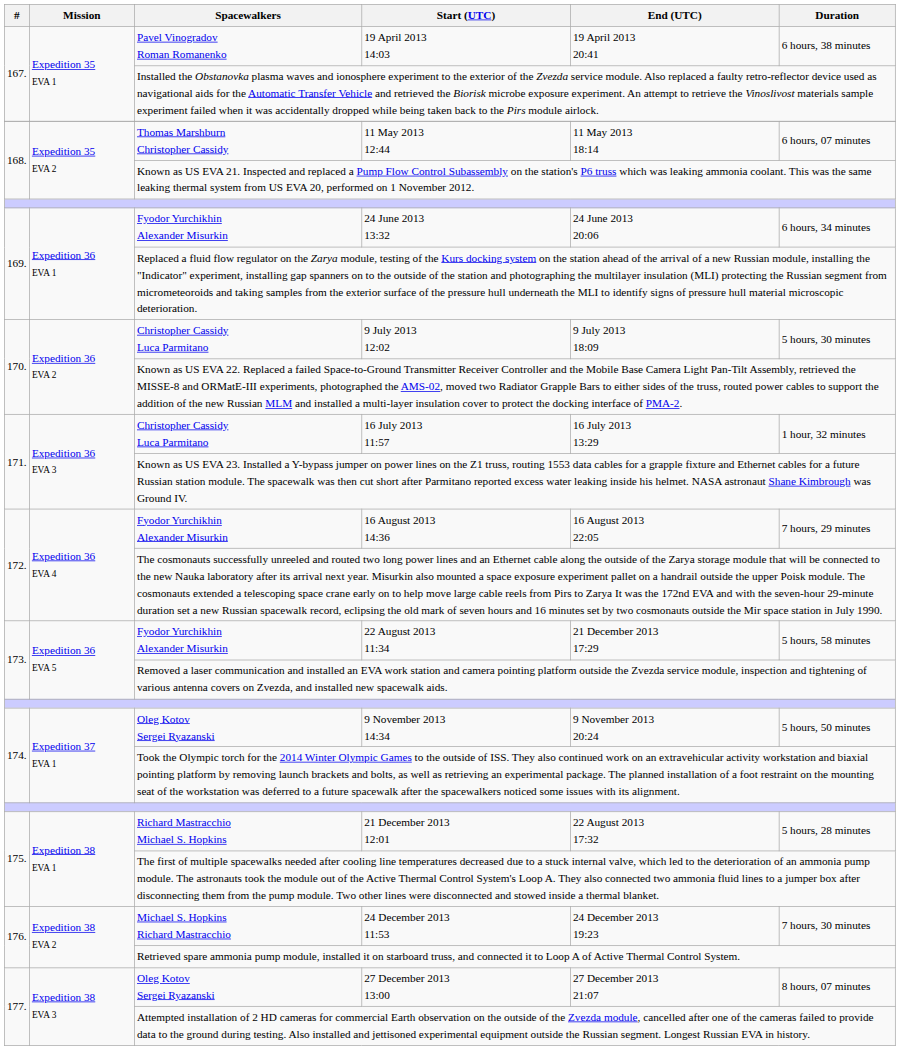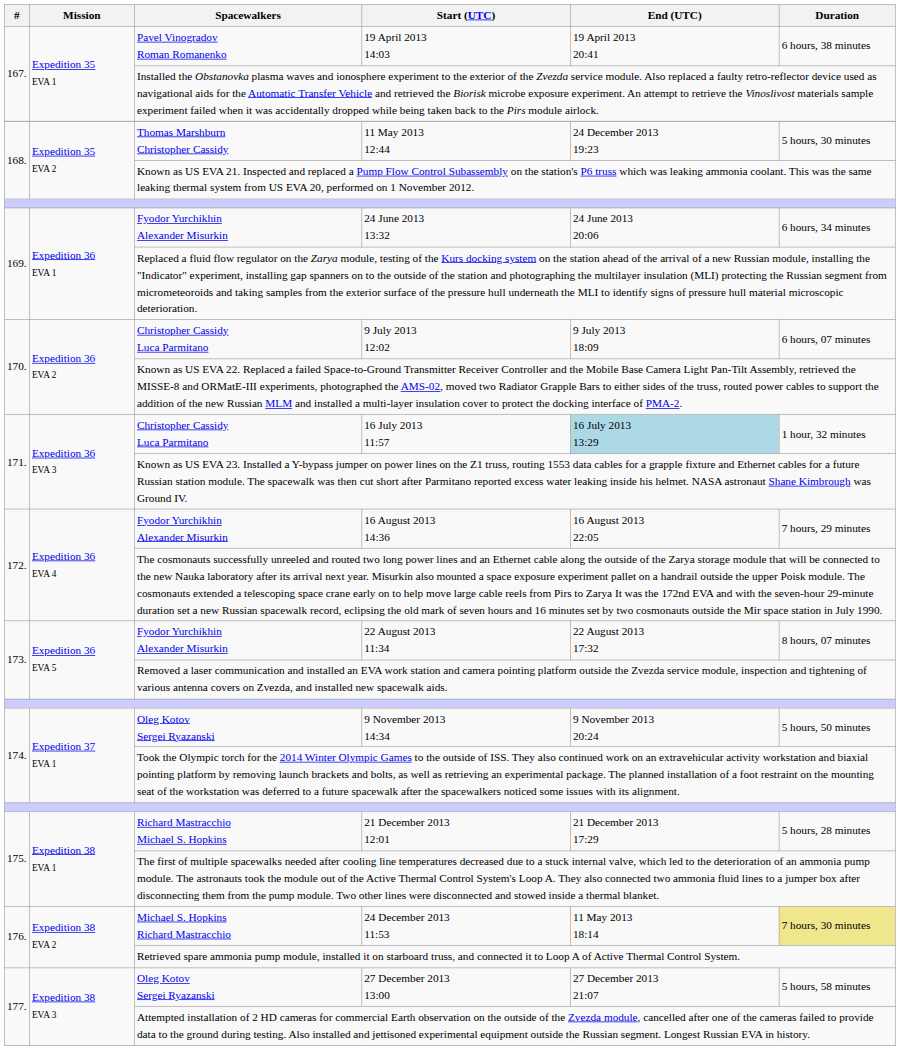 <table class="wikitable sortable sticky-header" style="font-size:0.95em; line-height:1.5em;">
 <tr>
 <th scope="col" width="25">#</th>
 <th scope="col" width="135">Mission</th>
 <th scope="col" width="300">Spacewalkers</th>
 <th scope="col" width="275">Start (<a href='#'>UTC</a>)</th>
 <th scope="col" width="275">End (UTC)</th>
 <th scope="col" width="150">Duration</th>
 </tr>
 <tr>
 <td rowspan=2>167.</td>
 <td rowspan=2><a href='#'>Expedition 35</a><br><small>EVA 1</small><br></td>
 <td> <a href='#'>Pavel Vinogradov</a><br> <a href='#'>Roman Romanenko</a></td>
 <td>19 April 2013<br>14:03</td>
 <td>19 April 2013<br>20:41</td>
 <td>6 hours, 38 minutes</td>
 </tr>
 <tr>
 <td colspan=4>Installed the <em>Obstanovka</em> plasma waves and ionosphere experiment to the exterior of the <em>Zvezda</em> service module. Also replaced a faulty retro-reflector device used as navigational aids for the <a href='#'>Automatic Transfer Vehicle</a> and retrieved the <em>Biorisk</em> microbe exposure experiment. An attempt to retrieve the <em>Vinoslivost</em> materials sample experiment failed when it was accidentally dropped while being taken back to the <em>Pirs</em> module airlock.</td>
 </tr>
 <tr>
 </tr>
 <tr>
 <td rowspan=2>168.</td>
 <td rowspan=2><a href='#'>Expedition 35</a><br><small>EVA 2</small><br></td>
 <td> <a href='#'>Thomas Marshburn</a><br> <a href='#'>Christopher Cassidy</a></td>
 <td>11 May 2013<br>12:44</td>
-<td>11 May 2013<br>18:14</td>
-<td>6 hours, 07 minutes</td>
+<td>24 December 2013<br>19:23</td>
+<td>5 hours, 30 minutes</td>
 </tr>
 <tr>
 <td colspan=4>Known as US EVA 21. Inspected and replaced a <a href='#'>Pump Flow Control Subassembly</a> on the station's <a href='#'>P6 truss</a> which was leaking ammonia coolant. This was the same leaking thermal system from US EVA 20, performed on 1 November 2012.</td>
 </tr>
 <tr>
 <td colspan=7 bgcolor=#ccccff height="5px"></td>
 </tr>
 <tr>
 <td rowspan=2>169.</td>
 <td rowspan=2><a href='#'>Expedition 36</a><br><small>EVA 1</small><br></td>
 <td> <a href='#'>Fyodor Yurchikhin</a><br> <a href='#'>Alexander Misurkin</a></td>
 <td>24 June 2013<br>13:32</td>
 <td>24 June 2013<br>20:06</td>
 <td>6 hours, 34 minutes</td>
 </tr>
 <tr>
 <td colspan=4>Replaced a fluid flow regulator on the <em>Zarya</em> module, testing of the <a href='#'>Kurs docking system</a> on the station ahead of the arrival of a new Russian module, installing the "Indicator" experiment, installing gap spanners on to the outside of the station and photographing the multilayer insulation (MLI) protecting the Russian segment from micrometeoroids and taking samples from the exterior surface of the pressure hull underneath the MLI to identify signs of pressure hull material microscopic deterioration.</td>
 </tr>
 <tr>
 <td rowspan=2>170.</td>
 <td rowspan=2><a href='#'>Expedition 36</a><br><small>EVA 2</small><br></td>
 <td> <a href='#'>Christopher Cassidy</a><br> <a href='#'>Luca Parmitano</a></td>
 <td>9 July 2013<br>12:02</td>
 <td>9 July 2013<br>18:09</td>
-<td>5 hours, 30 minutes</td>
+<td>6 hours, 07 minutes</td>
 </tr>
 <tr>
 <td colspan=4>Known as US EVA 22. Replaced a failed Space-to-Ground Transmitter Receiver Controller and the Mobile Base Camera Light Pan-Tilt Assembly, retrieved the MISSE-8 and ORMatE-III experiments, photographed the <a href='#'>AMS-02</a>, moved two Radiator Grapple Bars to either sides of the truss, routed power cables to support the addition of the new Russian <a href='#'>MLM</a> and installed a multi-layer insulation cover to protect the docking interface of <a href='#'>PMA-2</a>.</td>
 </tr>
 <tr>
 <td rowspan=2>171.</td>
 <td rowspan=2><a href='#'>Expedition 36</a><br><small>EVA 3</small><br></td>
 <td> <a href='#'>Christopher Cassidy</a><br> <a href='#'>Luca Parmitano</a></td>
 <td>16 July 2013<br>11:57</td>
-<td>16 July 2013<br>13:29</td>
+<td style="background: lightblue;">16 July 2013<br>13:29</td>
 <td>1 hour, 32 minutes</td>
 </tr>
 <tr>
 <td colspan=4>Known as US EVA 23. Installed a Y-bypass jumper on power lines on the Z1 truss, routing 1553 data cables for a grapple fixture and Ethernet cables for a future Russian station module. The spacewalk was then cut short after Parmitano reported excess water leaking inside his helmet. NASA astronaut <a href='#'>Shane Kimbrough</a> was Ground IV.</td>
 </tr>
 <tr>
 <td rowspan=2>172.</td>
 <td rowspan=2><a href='#'>Expedition 36</a><br><small>EVA 4</small><br></td>
 <td> <a href='#'>Fyodor Yurchikhin</a><br> <a href='#'>Alexander Misurkin</a></td>
 <td>16 August 2013<br>14:36</td>
 <td>16 August 2013<br>22:05</td>
 <td>7 hours, 29 minutes</td>
 </tr>
 <tr>
 <td colspan=4>The cosmonauts successfully unreeled and routed two long power lines and an Ethernet cable along the outside of the Zarya storage module that will be connected to the new Nauka laboratory after its arrival next year. Misurkin also mounted a space exposure experiment pallet on a handrail outside the upper Poisk module. The cosmonauts extended a telescoping space crane early on to help move large cable reels from Pirs to Zarya It was the 172nd EVA and with the seven-hour 29-minute duration set a new Russian spacewalk record, eclipsing the old mark of seven hours and 16 minutes set by two cosmonauts outside the Mir space station in July 1990.</td>
 </tr>
 <tr>
 <td rowspan=2>173.</td>
 <td rowspan=2><a href='#'>Expedition 36</a><br><small>EVA 5</small><br></td>
 <td> <a href='#'>Fyodor Yurchikhin</a><br> <a href='#'>Alexander Misurkin</a></td>
 <td>22 August 2013<br>11:34</td>
-<td>21 December 2013<br>17:29</td>
-<td>5 hours, 58 minutes</td>
+<td>22 August 2013<br>17:32</td>
+<td>8 hours, 07 minutes</td>
 </tr>
 <tr>
 <td colspan=4>Removed a laser communication and installed an EVA work station and camera pointing platform outside the Zvezda service module, inspection and tightening of various antenna covers on Zvezda, and installed new spacewalk aids.</td>
 </tr>
 <tr>
 <td colspan=7 bgcolor=#ccccff height="5px"></td>
 </tr>
 <tr>
 <td rowspan=2>174.</td>
 <td rowspan=2><a href='#'>Expedition 37</a><br><small>EVA 1</small><br></td>
 <td> <a href='#'>Oleg Kotov</a><br> <a href='#'>Sergei Ryazanski</a></td>
 <td>9 November 2013<br>14:34</td>
 <td>9 November 2013<br>20:24</td>
 <td>5 hours, 50 minutes</td>
 </tr>
 <tr>
 <td colspan=4>Took the Olympic torch for the <a href='#'>2014 Winter Olympic Games</a> to the outside of ISS. They also continued work on an extravehicular activity workstation and biaxial pointing platform by removing launch brackets and bolts, as well as retrieving an experimental package. The planned installation of a foot restraint on the mounting seat of the workstation was deferred to a future spacewalk after the spacewalkers noticed some issues with its alignment.</td>
 </tr>
 <tr>
 <td colspan=7 bgcolor=#ccccff height="5px"></td>
 </tr>
 <tr>
 <td rowspan=2>175.</td>
 <td rowspan=2><a href='#'>Expedition 38</a><br><small>EVA 1</small><br></td>
 <td> <a href='#'>Richard Mastracchio</a><br> <a href='#'>Michael S. Hopkins</a></td>
 <td>21 December 2013<br>12:01</td>
-<td>22 August 2013<br>17:32</td>
+<td>21 December 2013<br>17:29</td>
 <td>5 hours, 28 minutes</td>
 </tr>
 <tr>
 <td colspan="4">The first of multiple spacewalks needed after cooling line temperatures decreased due to a stuck internal valve, which led to the deterioration of an ammonia pump module. The astronauts took the module out of the Active Thermal Control System's Loop A. They also connected two ammonia fluid lines to a jumper box after disconnecting them from the pump module. Two other lines were disconnected and stowed inside a thermal blanket.</td>
 </tr>
 <tr>
 <td rowspan=2>176.</td>
 <td rowspan=2><a href='#'>Expedition 38</a><br><small>EVA 2</small><br></td>
 <td> <a href='#'>Michael S. Hopkins</a><br> <a href='#'>Richard Mastracchio</a></td>
 <td>24 December 2013<br>11:53</td>
-<td>24 December 2013<br>19:23</td>
-<td>7 hours, 30 minutes</td>
+<td>11 May 2013<br>18:14</td>
+<td style="background: khaki;">7 hours, 30 minutes</td>
 </tr>
 <tr>
 <td colspan=4>Retrieved spare ammonia pump module, installed it on starboard truss, and connected it to Loop A of Active Thermal Control System.</td>
 </tr>
 <tr>
 <td rowspan=2>177.</td>
 <td rowspan=2><a href='#'>Expedition 38</a><br><small>EVA 3</small><br></td>
 <td> <a href='#'>Oleg Kotov</a><br> <a href='#'>Sergei Ryazanski</a></td>
 <td>27 December 2013<br>13:00</td>
 <td>27 December 2013<br>21:07</td>
-<td>8 hours, 07 minutes</td>
+<td>5 hours, 58 minutes</td>
 </tr>
 <tr>
 <td colspan=4>Attempted installation of 2 HD cameras for commercial Earth observation on the outside of the <a href='#'>Zvezda module</a>, cancelled after one of the cameras failed to provide data to the ground during testing. Also installed and jettisoned experimental equipment outside the Russian segment. Longest Russian EVA in history.</td>
 </tr>
 </table>
